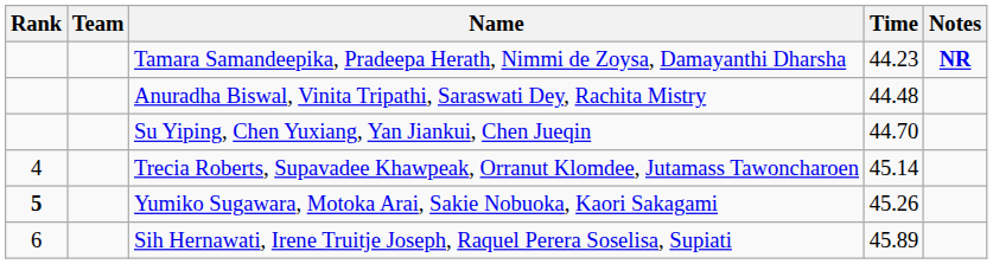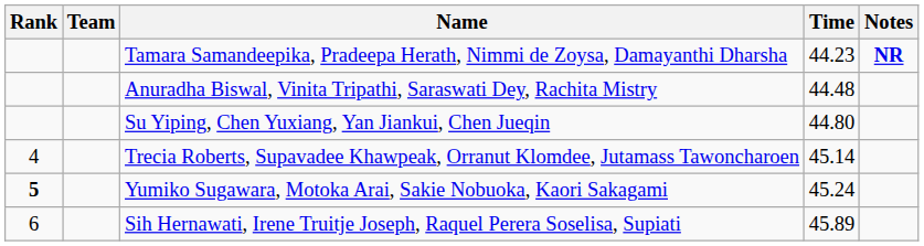 <table class="wikitable sortable" style="text-align:center;font-size:95%">
 <tr>
 <th>Rank</th>
 <th>Team</th>
 <th>Name</th>
 <th>Time</th>
 <th>Notes</th>
 </tr>
 <tr>
 <td></td>
 <td align=left></td>
 <td align=left><a href='#'>Tamara Samandeepika</a>, <a href='#'>Pradeepa Herath</a>, <a href='#'>Nimmi de Zoysa</a>, <a href='#'>Damayanthi Dharsha</a></td>
 <td>44.23</td>
 <td><strong><a href='#'>NR</a></strong></td>
 </tr>
 <tr>
 <td></td>
 <td align=left></td>
 <td align=left><a href='#'>Anuradha Biswal</a>, <a href='#'>Vinita Tripathi</a>, <a href='#'>Saraswati Dey</a>, <a href='#'>Rachita Mistry</a></td>
 <td>44.48</td>
 <td></td>
 </tr>
 <tr>
 <td></td>
 <td align=left></td>
 <td align=left><a href='#'>Su Yiping</a>, <a href='#'>Chen Yuxiang</a>, <a href='#'>Yan Jiankui</a>, <a href='#'>Chen Jueqin</a></td>
-<td>44.70</td>
+<td>44.80</td>
 <td></td>
 </tr>
 <tr>
 <td>4</td>
 <td align=left></td>
 <td align=left><a href='#'>Trecia Roberts</a>, <a href='#'>Supavadee Khawpeak</a>, <a href='#'>Orranut Klomdee</a>, <a href='#'>Jutamass Tawoncharoen</a></td>
 <td>45.14</td>
 <td></td>
 </tr>
 <tr>
 <td><strong>5</strong></td>
 <td align=left></td>
 <td align=left><a href='#'>Yumiko Sugawara</a>, <a href='#'>Motoka Arai</a>, <a href='#'>Sakie Nobuoka</a>, <a href='#'>Kaori Sakagami</a></td>
-<td>45.26</td>
+<td>45.24</td>
 <td></td>
 </tr>
 <tr>
 <td>6</td>
 <td align=left></td>
 <td align=left><a href='#'>Sih Hernawati</a>, <a href='#'>Irene Truitje Joseph</a>, <a href='#'>Raquel Perera Soselisa</a>, <a href='#'>Supiati</a></td>
 <td>45.89</td>
 <td></td>
 </tr>
 </table>
